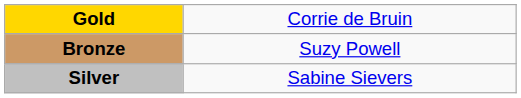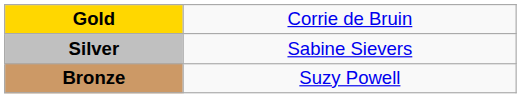 <table class="wikitable" style="text-align:center; " width="35%">
 <tr>
 <td bgcolor="gold"><strong>Gold</strong></td>
 <td><a href='#'>Corrie de Bruin</a><br>  <small><em></em></small></td>
 </tr>
 <tr>
+<td bgcolor="silver"><strong>Silver</strong></td>
+<td><a href='#'>Sabine Sievers</a><br>  <small><em></em></small></td>
+</tr>
+<tr>
 <td bgcolor="CC9966"><strong>Bronze</strong></td>
 <td><a href='#'>Suzy Powell</a><br>  <small><em></em></small></td>
 </tr>
-<tr>
-<td bgcolor="silver"><strong>Silver</strong></td>
-<td><a href='#'>Sabine Sievers</a><br>  <small><em></em></small></td>
-</tr>
 </table>
